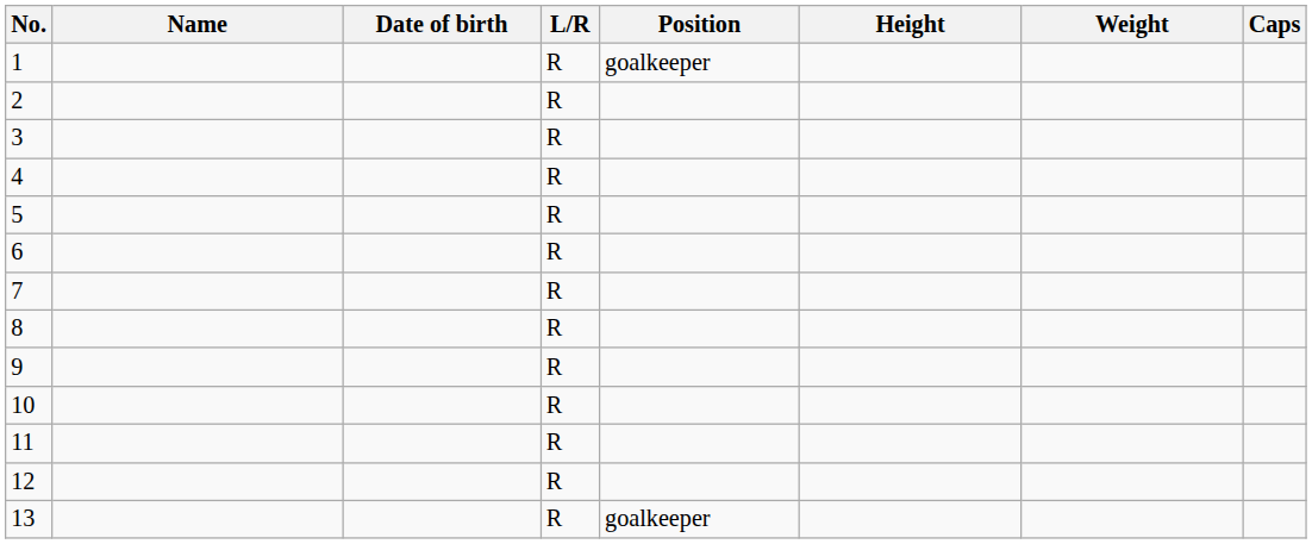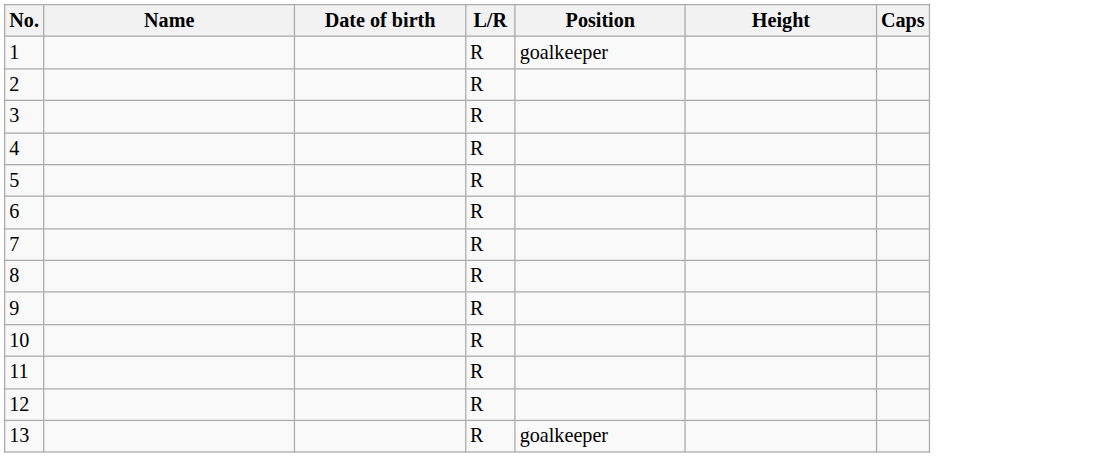 <table class=wikitable sortable style=font-size:100%; text-align:center;>
 <tr>
 <th>No.</th>
 <th style=width:12em>Name</th>
 <th style=width:8em>Date of birth</th>
 <th style=width:2em>L/R</th>
 <th style=width:8em>Position</th>
 <th style=width:9em>Height</th>
-<th style=width:9em>Weight</th>
 <th>Caps</th>
 </tr>
 <tr>
 <td>1</td>
 <td align=left></td>
 <td></td>
 <td>R</td>
 <td>goalkeeper</td>
 <td></td>
 <td></td>
-<td></td>
 </tr>
 <tr>
 <td>2</td>
 <td align=left></td>
 <td></td>
 <td>R</td>
-<td></td>
 <td></td>
 <td></td>
 <td></td>
 </tr>
 <tr>
 <td>3</td>
 <td align=left></td>
 <td></td>
 <td>R</td>
 <td></td>
 <td></td>
 <td></td>
-<td></td>
 </tr>
 <tr>
 <td>4</td>
 <td align=left></td>
 <td></td>
 <td>R</td>
-<td></td>
 <td></td>
 <td></td>
 <td></td>
 </tr>
 <tr>
 <td>5</td>
 <td align=left></td>
 <td></td>
 <td>R</td>
 <td></td>
 <td></td>
 <td></td>
-<td></td>
 </tr>
 <tr>
 <td>6</td>
 <td align=left></td>
 <td></td>
 <td>R</td>
-<td></td>
 <td></td>
 <td></td>
 <td></td>
 </tr>
 <tr>
 <td>7</td>
 <td align=left></td>
 <td></td>
 <td>R</td>
 <td></td>
 <td></td>
 <td></td>
-<td></td>
 </tr>
 <tr>
 <td>8</td>
 <td align=left></td>
 <td></td>
 <td>R</td>
-<td></td>
 <td></td>
 <td></td>
 <td></td>
 </tr>
 <tr>
 <td>9</td>
 <td align=left></td>
 <td></td>
 <td>R</td>
 <td></td>
 <td></td>
 <td></td>
-<td></td>
 </tr>
 <tr>
 <td>10</td>
 <td align=left></td>
 <td></td>
 <td>R</td>
-<td></td>
 <td></td>
 <td></td>
 <td></td>
 </tr>
 <tr>
 <td>11</td>
 <td align=left></td>
 <td></td>
 <td>R</td>
 <td></td>
 <td></td>
 <td></td>
-<td></td>
 </tr>
 <tr>
 <td>12</td>
 <td align=left></td>
 <td></td>
 <td>R</td>
-<td></td>
 <td></td>
 <td></td>
 <td></td>
 </tr>
 <tr>
 <td>13</td>
 <td align=left></td>
 <td></td>
 <td>R</td>
 <td>goalkeeper</td>
 <td></td>
 <td></td>
-<td></td>
 </tr>
 </table>
